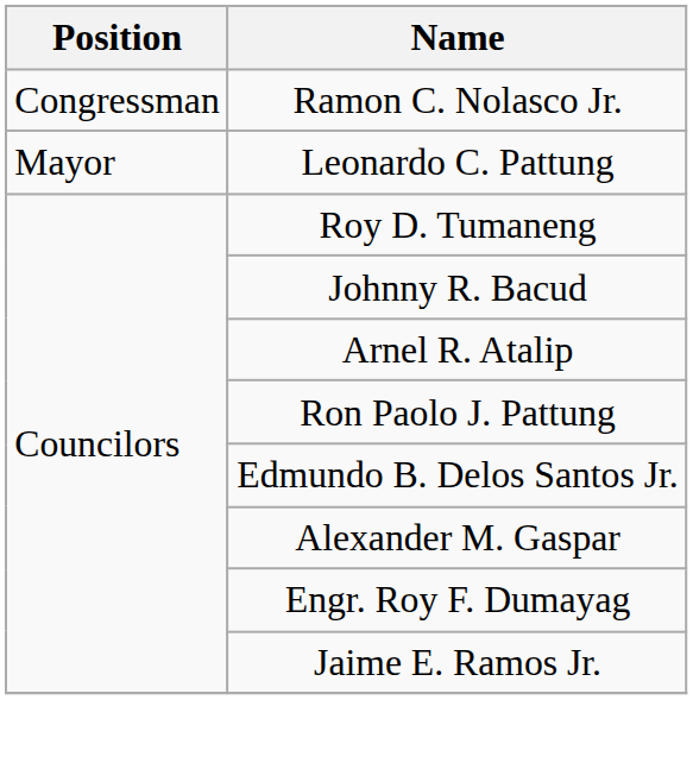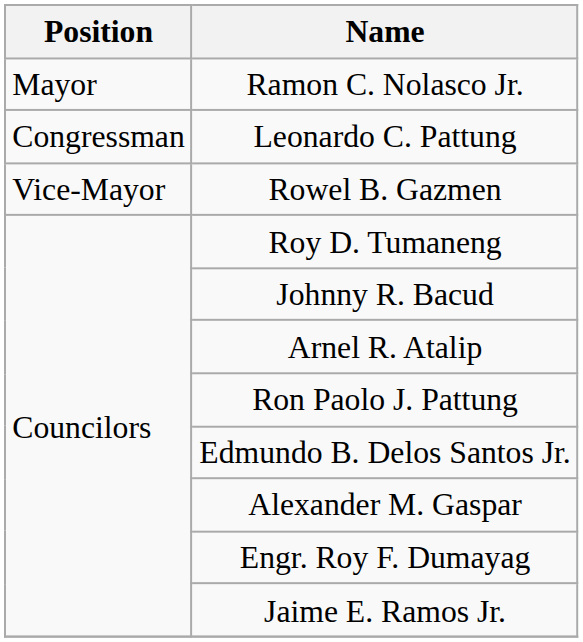 <table class="wikitable" style="line-height:1.20em; font-size:100%;">
 <tr>
 <th>Position</th>
 <th>Name</th>
 </tr>
 <tr>
-<td>Congressman</td>
+<td>Mayor</td>
 <td style="text-align:center;">Ramon C. Nolasco Jr.</td>
 </tr>
 <tr>
-<td>Mayor</td>
+<td>Congressman</td>
 <td style="text-align:center;">Leonardo C. Pattung</td>
+</tr>
+<tr>
+<td>Vice-Mayor</td>
+<td style="text-align:center;">Rowel B. Gazmen</td>
 </tr>
 <tr>
 <td rowspan=8>Councilors</td>
 <td style="text-align:center;">Roy D. Tumaneng</td>
 </tr>
 <tr>
 <td style="text-align:center;">Johnny R. Bacud</td>
 </tr>
 <tr>
 <td style="text-align:center;">Arnel R. Atalip</td>
 </tr>
 <tr>
 <td style="text-align:center;">Ron Paolo J. Pattung</td>
 </tr>
 <tr>
 <td style="text-align:center;">Edmundo B. Delos Santos Jr.</td>
 </tr>
 <tr>
 <td style="text-align:center;">Alexander M. Gaspar</td>
 </tr>
 <tr>
 <td style="text-align:center;">Engr. Roy F. Dumayag</td>
 </tr>
 <tr>
 <td style="text-align:center;">Jaime E. Ramos Jr.</td>
 </tr>
 <tr>
 </tr>
 </table>
